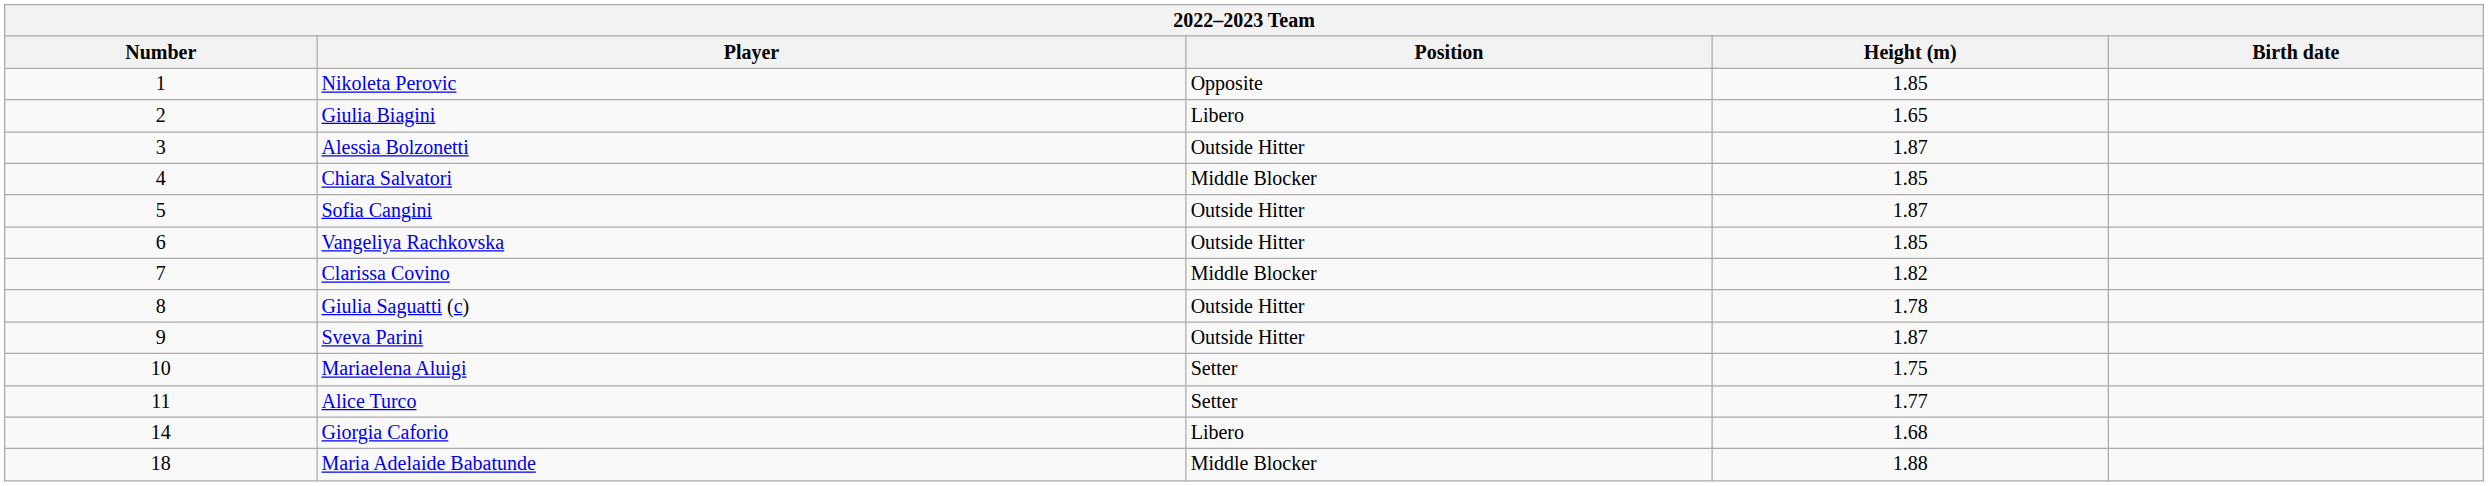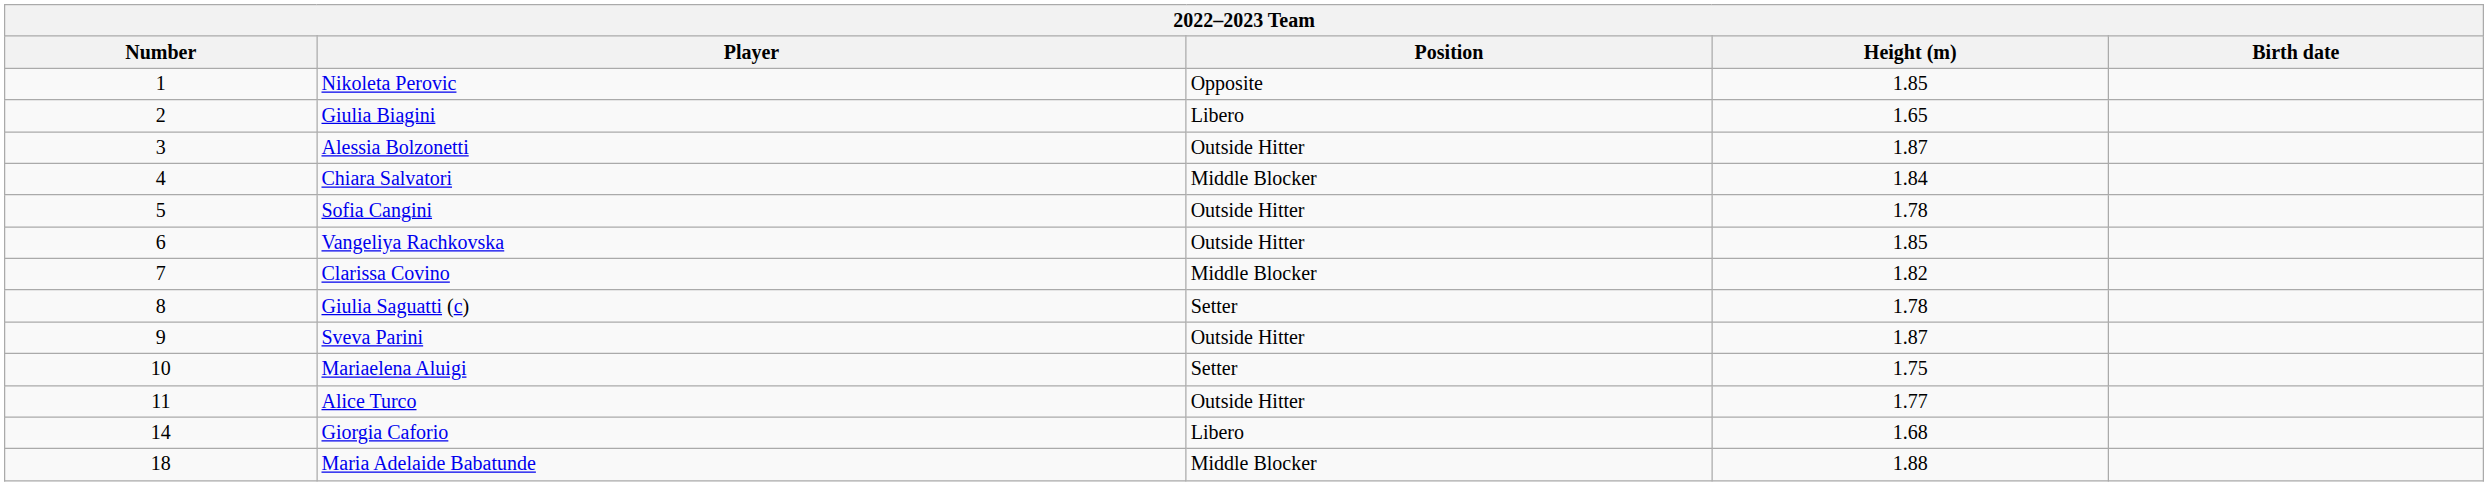 <table class="wikitable collapsible collapsed" style="width:100%;">
 <tr>
 <th colspan=5><strong>2022–2023 Team</strong></th>
 </tr>
 <tr>
 <th>Number</th>
 <th>Player</th>
 <th>Position</th>
 <th>Height (m)</th>
 <th>Birth date</th>
 </tr>
 <tr>
 <td align=center>1</td>
 <td> <a href='#'>Nikoleta Perovic</a></td>
 <td>Opposite</td>
 <td align=center>1.85</td>
 <td></td>
 </tr>
 <tr>
 <td align=center>2</td>
 <td> <a href='#'>Giulia Biagini</a></td>
 <td>Libero</td>
 <td align=center>1.65</td>
 <td></td>
 </tr>
 <tr>
 <td align=center>3</td>
 <td> <a href='#'>Alessia Bolzonetti</a></td>
 <td>Outside Hitter</td>
 <td align=center>1.87</td>
 <td></td>
 </tr>
 <tr>
 <td align=center>4</td>
 <td> <a href='#'>Chiara Salvatori</a></td>
 <td>Middle Blocker</td>
-<td align=center>1.85</td>
+<td align=center>1.84</td>
 <td></td>
 </tr>
 <tr>
 <td align=center>5</td>
 <td> <a href='#'>Sofia Cangini</a></td>
 <td>Outside Hitter</td>
-<td align=center>1.87</td>
+<td align=center>1.78</td>
 <td></td>
 </tr>
 <tr>
 <td align=center>6</td>
 <td> <a href='#'>Vangeliya Rachkovska</a></td>
 <td>Outside Hitter</td>
 <td align=center>1.85</td>
 <td></td>
 </tr>
 <tr>
 <td align=center>7</td>
 <td> <a href='#'>Clarissa Covino</a></td>
 <td>Middle Blocker</td>
 <td align=center>1.82</td>
 <td></td>
 </tr>
 <tr>
 <td align=center>8</td>
 <td> <a href='#'>Giulia Saguatti</a> (<a href='#'>c</a>)</td>
-<td>Outside Hitter</td>
+<td>Setter</td>
 <td align=center>1.78</td>
 <td></td>
 </tr>
 <tr>
 <td align=center>9</td>
 <td> <a href='#'>Sveva Parini</a></td>
 <td>Outside Hitter</td>
 <td align=center>1.87</td>
 <td></td>
 </tr>
 <tr>
 <td align=center>10</td>
 <td> <a href='#'>Mariaelena Aluigi</a></td>
 <td>Setter</td>
 <td align=center>1.75</td>
 <td></td>
 </tr>
 <tr>
 <td align=center>11</td>
 <td> <a href='#'>Alice Turco</a></td>
-<td>Setter</td>
+<td>Outside Hitter</td>
 <td align=center>1.77</td>
 <td></td>
 </tr>
 <tr>
 <td align=center>14</td>
 <td> <a href='#'>Giorgia Caforio</a></td>
 <td>Libero</td>
 <td align=center>1.68</td>
 <td></td>
 </tr>
 <tr>
 <td align=center>18</td>
 <td> <a href='#'>Maria Adelaide Babatunde</a></td>
 <td>Middle Blocker</td>
 <td align=center>1.88</td>
 <td></td>
 </tr>
 </table>
